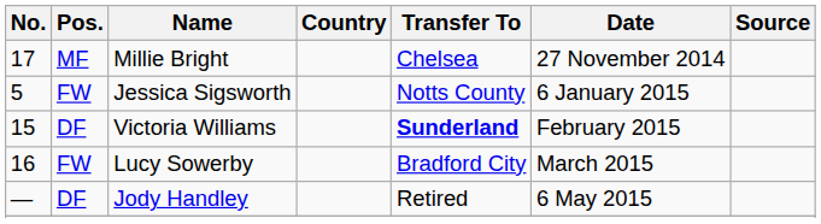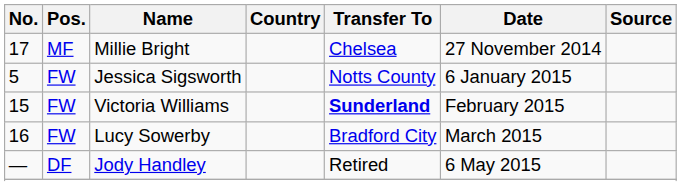 <table class="sortable wikitable">
 <tr>
 <th>No.</th>
 <th>Pos.</th>
 <th>Name</th>
 <th>Country</th>
 <th>Transfer To</th>
 <th>Date</th>
 <th>Source</th>
 </tr>
 <tr>
 <td style="text-align:left;">17</td>
 <td><a href='#'>MF</a></td>
 <td>Millie Bright</td>
 <td></td>
 <td><a href='#'>Chelsea</a></td>
 <td>27 November 2014</td>
 <td></td>
 </tr>
 <tr>
 <td style="text-align:left;">5</td>
 <td><a href='#'>FW</a></td>
 <td>Jessica Sigsworth</td>
 <td></td>
 <td><a href='#'>Notts County</a></td>
 <td>6 January 2015</td>
 <td></td>
 </tr>
 <tr>
 <td style="text-align:left;">15</td>
-<td><a href='#'>DF</a></td>
+<td><a href='#'>FW</a></td>
 <td>Victoria Williams</td>
 <td></td>
 <td><strong><a href='#'>Sunderland</a></strong></td>
 <td>February 2015</td>
 <td></td>
 </tr>
 <tr>
 <td style="text-align:left;">16</td>
 <td><a href='#'>FW</a></td>
 <td>Lucy Sowerby</td>
 <td></td>
 <td><a href='#'>Bradford City</a></td>
 <td>March 2015</td>
 <td> </td>
 </tr>
 <tr>
 <td style="text-align:left;">—</td>
 <td><a href='#'>DF</a></td>
 <td><a href='#'>Jody Handley</a></td>
 <td></td>
 <td>Retired</td>
 <td>6 May 2015</td>
 <td></td>
 </tr>
 <tr>
 </tr>
 <tr class="sortbottom">
 </tr>
 </table>
